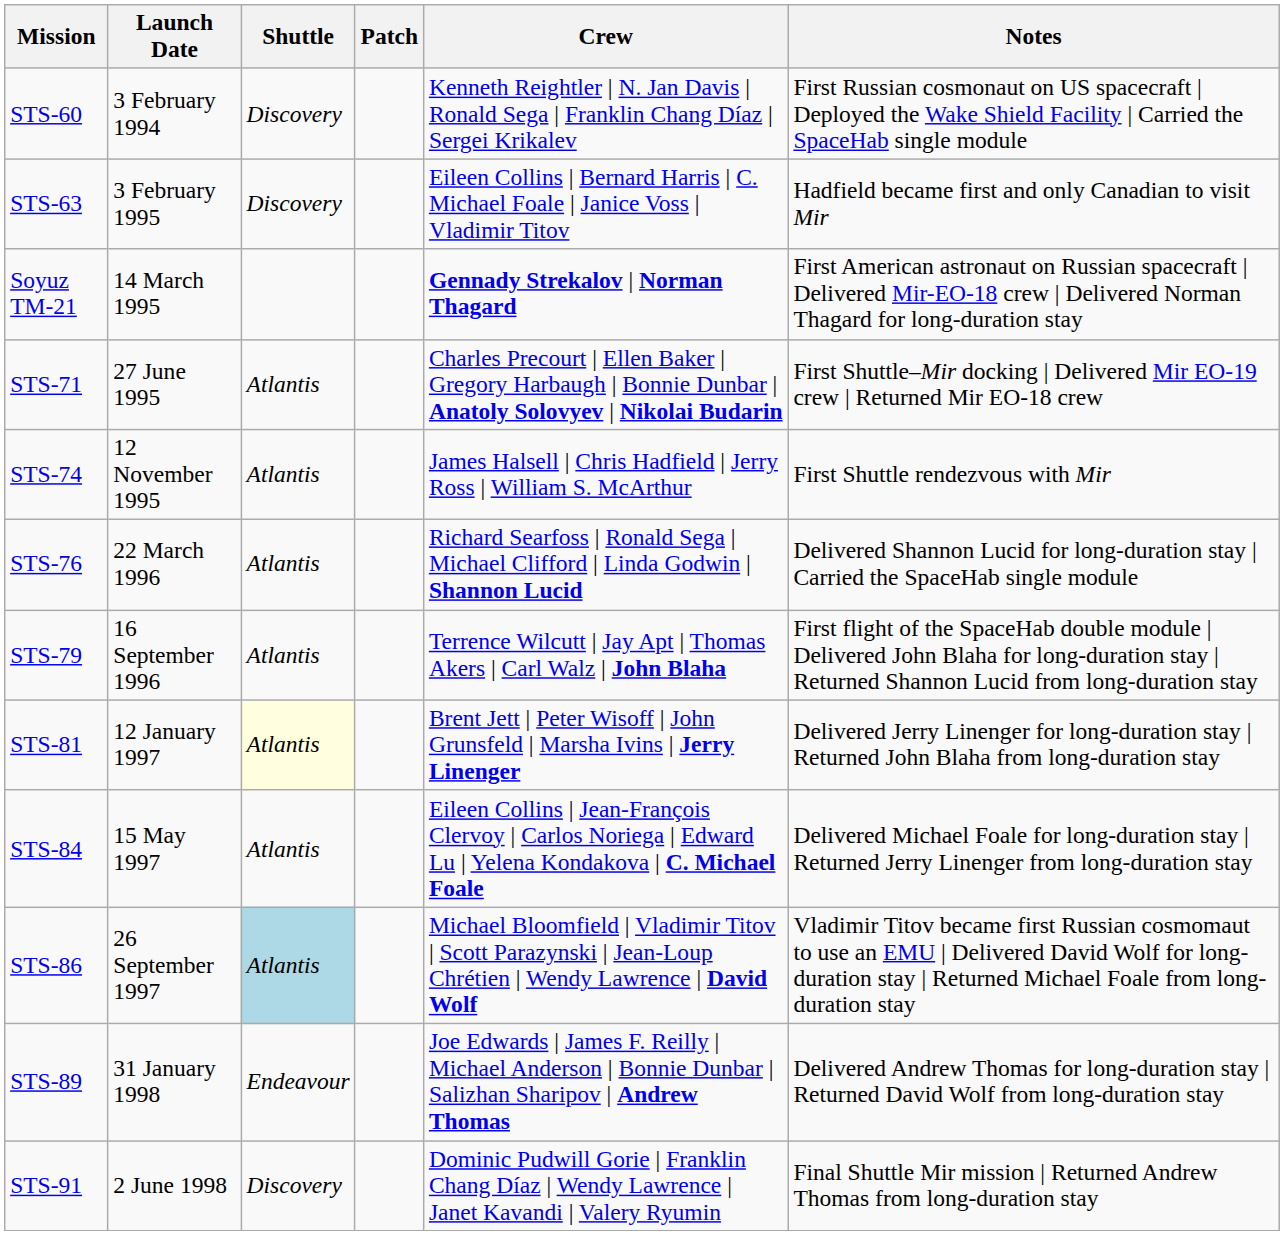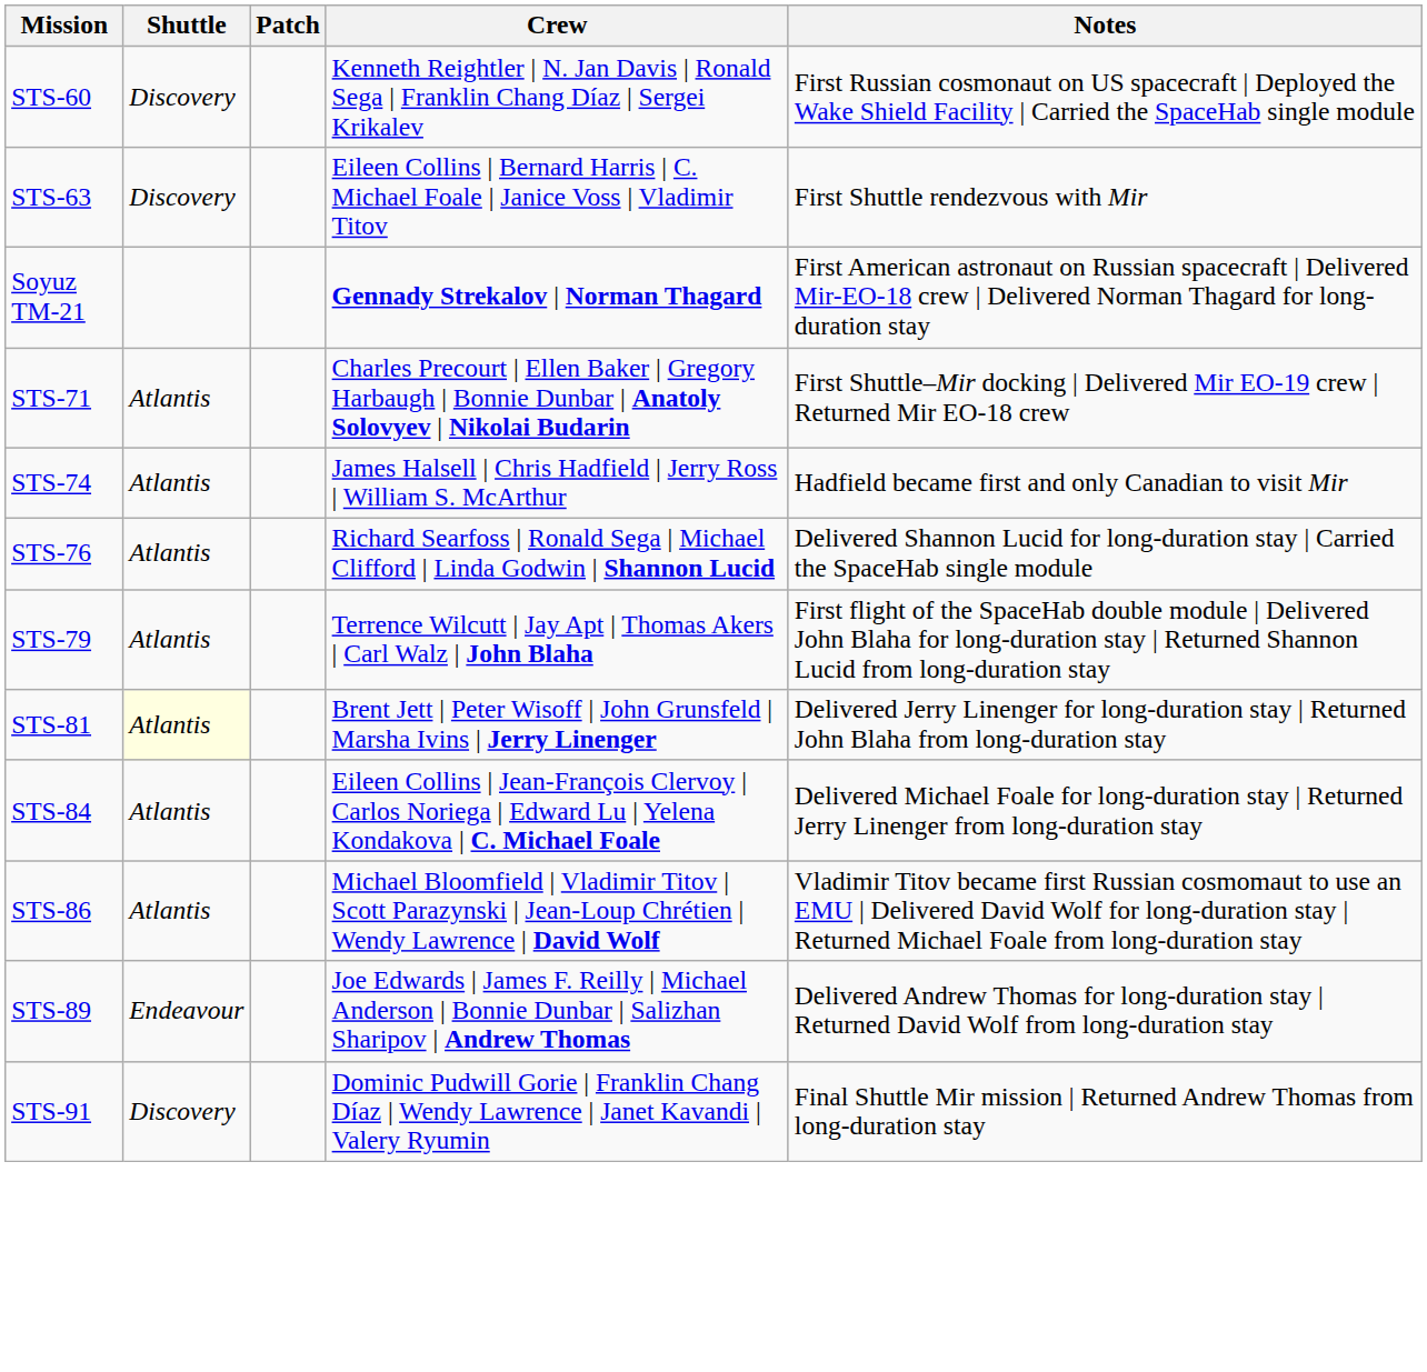 <table class="wikitable sticky-header">
 <tr>
 <th>Mission</th>
-<th>Launch Date</th>
 <th>Shuttle</th>
 <th>Patch</th>
 <th>Crew</th>
 <th>Notes</th>
 </tr>
 <tr>
 <td><a href='#'>STS-60</a></td>
-<td>3 February 1994</td>
 <td><em>Discovery</em></td>
 <td></td>
 <td> <a href='#'>Kenneth Reightler</a> |  <a href='#'>N. Jan Davis</a> |  <a href='#'>Ronald Sega</a> |  <a href='#'>Franklin Chang Díaz</a> |  <a href='#'>Sergei Krikalev</a></td>
 <td First Shuttle–>First Russian cosmonaut on US spacecraft | Deployed the <a href='#'>Wake Shield Facility</a> | Carried the <a href='#'>SpaceHab</a> single module</td>
 </tr>
 <tr>
 <td><a href='#'>STS-63</a></td>
-<td>3 February 1995</td>
 <td><em>Discovery</em></td>
 <td></td>
 <td> <a href='#'>Eileen Collins</a> |  <a href='#'>Bernard Harris</a> |   <a href='#'>C. Michael Foale</a> |  <a href='#'>Janice Voss</a> |  <a href='#'>Vladimir Titov</a></td>
-<td Delivered the >Hadfield became first and only Canadian to visit <em>Mir</em></td>
+<td>First Shuttle rendezvous with <em>Mir</em></td>
 </tr>
 <tr>
 <td><a href='#'>Soyuz TM-21</a></td>
-<td>14 March 1995</td>
 <td></td>
 <td></td>
 <td> <strong><a href='#'>Gennady Strekalov</a></strong> |  <strong><a href='#'>Norman Thagard</a></strong></td>
 <td>First American astronaut on Russian spacecraft | Delivered <a href='#'>Mir-EO-18</a> crew | Delivered Norman Thagard for long-duration stay</td>
 </tr>
 <tr>
 <td><a href='#'>STS-71</a></td>
-<td>27 June 1995</td>
 <td><em>Atlantis</em></td>
 <td></td>
 <td> <a href='#'>Charles Precourt</a> |  <a href='#'>Ellen Baker</a> |  <a href='#'>Gregory Harbaugh</a> |  <a href='#'>Bonnie Dunbar</a> |  <strong><a href='#'>Anatoly Solovyev</a></strong> |  <strong><a href='#'>Nikolai Budarin</a></strong></td>
 <td>First Shuttle–<em>Mir</em> docking | Delivered <a href='#'>Mir EO-19</a> crew | Returned Mir EO-18 crew</td>
 </tr>
 <tr>
 <td><a href='#'>STS-74</a></td>
-<td>12 November 1995</td>
 <td><em>Atlantis</em></td>
 <td></td>
 <td> <a href='#'>James Halsell</a> |  <a href='#'>Chris Hadfield</a> |  <a href='#'>Jerry Ross</a> |  <a href='#'>William S. McArthur</a></td>
-<td>First Shuttle rendezvous with <em>Mir</em></td>
+<td Delivered the >Hadfield became first and only Canadian to visit <em>Mir</em></td>
 </tr>
 <tr>
 <td><a href='#'>STS-76</a></td>
-<td>22 March 1996</td>
 <td><em>Atlantis</em></td>
 <td></td>
 <td> <a href='#'>Richard Searfoss</a> |  <a href='#'>Ronald Sega</a> |  <a href='#'>Michael Clifford</a> |  <a href='#'>Linda Godwin</a> |  <strong><a href='#'>Shannon Lucid</a></strong></td>
 <td>Delivered Shannon Lucid for long-duration stay | Carried the SpaceHab single module</td>
 </tr>
 <tr>
 <td><a href='#'>STS-79</a></td>
-<td>16 September 1996</td>
 <td><em>Atlantis</em></td>
 <td></td>
 <td> <a href='#'>Terrence Wilcutt</a> |  <a href='#'>Jay Apt</a> |  <a href='#'>Thomas Akers</a> |  <a href='#'>Carl Walz</a> |  <strong><a href='#'>John Blaha</a></strong></td>
 <td>First flight of the SpaceHab double module | Delivered John Blaha for long-duration stay | Returned Shannon Lucid from long-duration stay</td>
 </tr>
 <tr>
 <td><a href='#'>STS-81</a></td>
-<td>12 January 1997</td>
 <td style="background: lightyellow;"><em>Atlantis</em></td>
 <td></td>
 <td> <a href='#'>Brent Jett</a> |  <a href='#'>Peter Wisoff</a> |  <a href='#'>John Grunsfeld</a> |  <a href='#'>Marsha Ivins</a> |  <strong><a href='#'>Jerry Linenger</a></strong></td>
 <td Carried the SpaceHab double module>Delivered Jerry Linenger for long-duration stay | Returned John Blaha from long-duration stay</td>
 </tr>
 <tr>
 <td><a href='#'>STS-84</a></td>
-<td>15 May 1997</td>
 <td><em>Atlantis</em></td>
 <td></td>
 <td> <a href='#'>Eileen Collins</a> |  <a href='#'>Jean-François Clervoy</a> |  <a href='#'>Carlos Noriega</a> |  <a href='#'>Edward Lu</a> |  <a href='#'>Yelena Kondakova</a> |  <strong><a href='#'>C. Michael Foale</a></strong></td>
 <td Carried the SpaceHab double module>Delivered Michael Foale for long-duration stay | Returned Jerry Linenger from long-duration stay</td>
 </tr>
 <tr>
 <td><a href='#'>STS-86</a></td>
-<td>26 September 1997</td>
-<td style="background: lightblue;"><em>Atlantis</em></td>
+<td><em>Atlantis</em></td>
 <td></td>
 <td> <a href='#'>Michael Bloomfield</a> |  <a href='#'>Vladimir Titov</a> |  <a href='#'>Scott Parazynski</a> |  <a href='#'>Jean-Loup Chrétien</a> |  <a href='#'>Wendy Lawrence</a> |  <strong><a href='#'>David Wolf</a></strong></td>
 <td Carried Spacehab double module>Vladimir Titov became first Russian cosmomaut to use an <a href='#'>EMU</a> | Delivered David Wolf for long-duration stay | Returned Michael Foale from long-duration stay</td>
 </tr>
 <tr>
 <td><a href='#'>STS-89</a></td>
-<td>31 January 1998</td>
 <td><em>Endeavour</em></td>
 <td></td>
 <td> <a href='#'>Joe Edwards</a> |   <a href='#'>James F. Reilly</a> |  <a href='#'>Michael Anderson</a> |   <a href='#'>Bonnie Dunbar</a> |   <a href='#'>Salizhan Sharipov</a> |    <strong><a href='#'>Andrew Thomas</a></strong></td>
 <td Carried SpaceHab double module>Delivered Andrew Thomas for long-duration stay | Returned David Wolf from long-duration stay</td>
 </tr>
 <tr>
 <td><a href='#'>STS-91</a></td>
-<td>2 June 1998</td>
 <td><em>Discovery</em></td>
 <td></td>
 <td> <a href='#'>Dominic Pudwill Gorie</a> |  <a href='#'>Franklin Chang Díaz</a> |  <a href='#'>Wendy Lawrence</a> |  <a href='#'>Janet Kavandi</a> |  <a href='#'>Valery Ryumin</a></td>
 <td Carried SpaceHab double module>Final Shuttle Mir mission | Returned Andrew Thomas from long-duration stay</td>
 </tr>
 </table>
